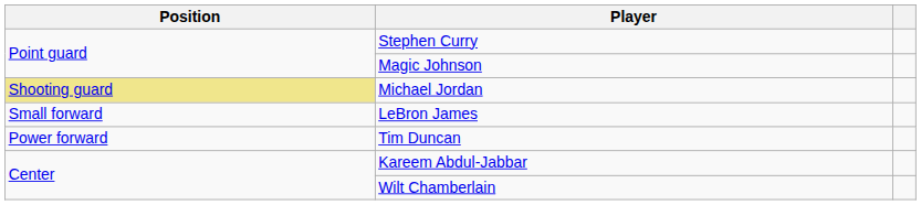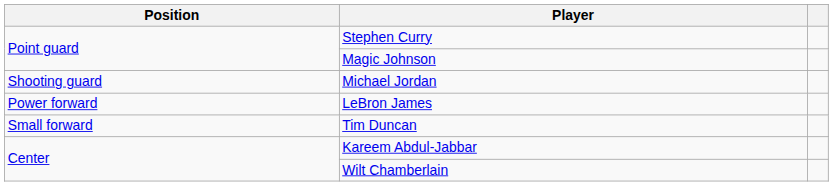 <table class="wikitable mw-collapsible mw-uncollapsed" style="width:75%;">
 <tr>
 <th>Position</th>
 <th>Player</th>
 <th></th>
 </tr>
 <tr>
 <td rowspan="2"><a href='#'>Point guard</a></td>
 <td><a href='#'>Stephen Curry</a></td>
 <td></td>
 </tr>
 <tr>
 <td><a href='#'>Magic Johnson</a></td>
 <td></td>
 </tr>
 <tr>
-<td style="background: khaki;"><a href='#'>Shooting guard</a></td>
+<td><a href='#'>Shooting guard</a></td>
 <td><a href='#'>Michael Jordan</a></td>
 <td></td>
 </tr>
 <tr>
-<td><a href='#'>Small forward</a></td>
+<td><a href='#'>Power forward</a></td>
 <td><a href='#'>LeBron James</a></td>
 <td></td>
 </tr>
 <tr>
-<td><a href='#'>Power forward</a></td>
+<td><a href='#'>Small forward</a></td>
 <td><a href='#'>Tim Duncan</a></td>
 <td></td>
 </tr>
 <tr>
 <td rowspan="2"><a href='#'>Center</a></td>
 <td><a href='#'>Kareem Abdul-Jabbar</a></td>
 <td></td>
 </tr>
 <tr>
 <td><a href='#'>Wilt Chamberlain</a></td>
 <td></td>
 </tr>
 </table>
